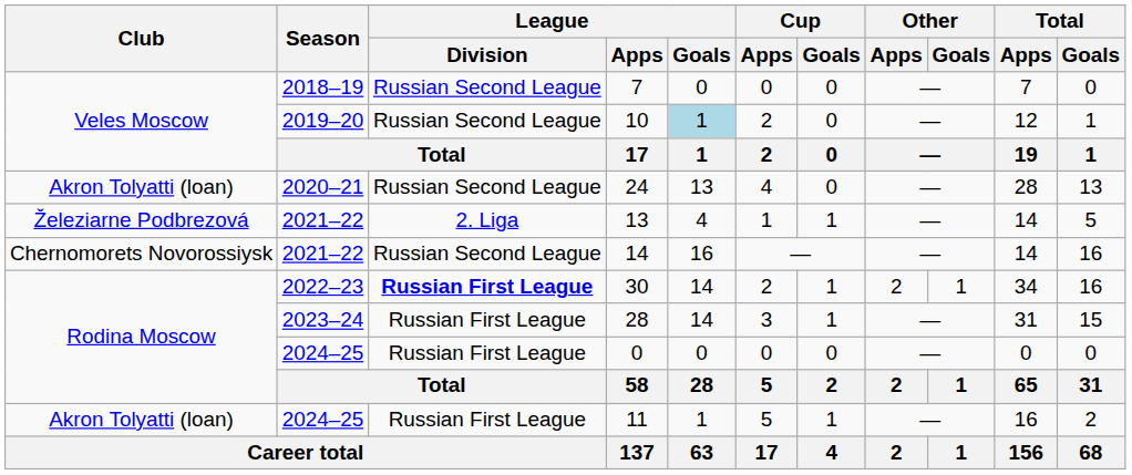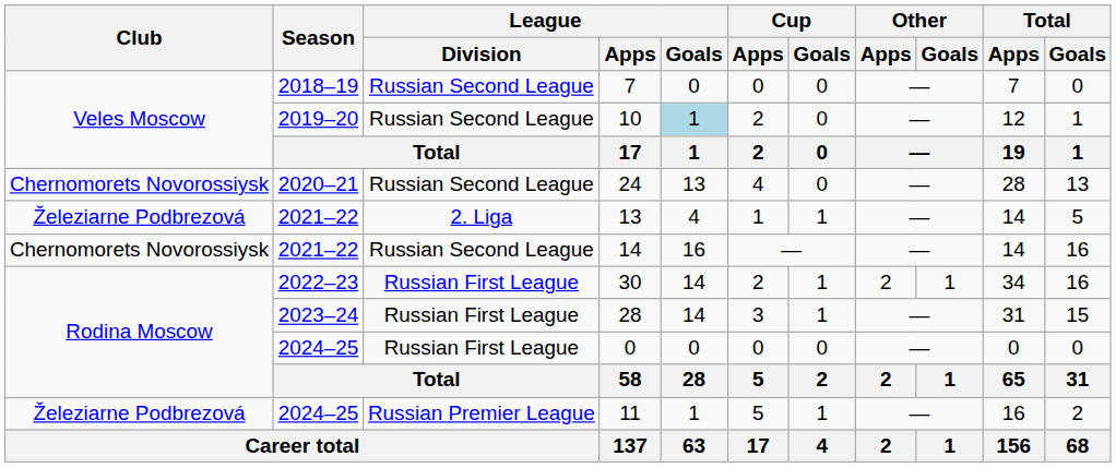 <table class="wikitable" style="text-align: center;">
 <tr>
 <th rowspan="2">Club</th>
 <th rowspan="2">Season</th>
 <th colspan="3">League</th>
 <th colspan="2">Cup</th>
 <th colspan="2">Other</th>
 <th colspan="2">Total</th>
 </tr>
 <tr>
 <th>Division</th>
 <th>Apps</th>
 <th>Goals</th>
 <th>Apps</th>
 <th>Goals</th>
 <th>Apps</th>
 <th>Goals</th>
 <th>Apps</th>
 <th>Goals</th>
 </tr>
 <tr>
 <td rowspan="3"><a href='#'>Veles Moscow</a></td>
 <td><a href='#'>2018–19</a></td>
 <td><a href='#'>Russian Second League</a></td>
 <td>7</td>
 <td>0</td>
 <td>0</td>
 <td>0</td>
 <td colspan="2">—</td>
 <td>7</td>
 <td>0</td>
 </tr>
 <tr>
 <td><a href='#'>2019–20</a></td>
 <td>Russian Second League</td>
 <td>10</td>
 <td style="background: lightblue;">1</td>
 <td>2</td>
 <td>0</td>
 <td colspan="2">—</td>
 <td>12</td>
 <td>1</td>
 </tr>
 <tr>
 <th colspan="2">Total</th>
 <th>17</th>
 <th>1</th>
 <th>2</th>
 <th>0</th>
 <th colspan="2">—</th>
 <th>19</th>
 <th>1</th>
 </tr>
 <tr>
-<td><a href='#'>Akron Tolyatti</a> (loan)</td>
+<td><a href='#'>Chernomorets Novorossiysk</a></td>
 <td><a href='#'>2020–21</a></td>
 <td>Russian Second League</td>
 <td>24</td>
 <td>13</td>
 <td>4</td>
 <td>0</td>
 <td colspan="2">—</td>
 <td>28</td>
 <td>13</td>
 </tr>
 <tr>
 <td><a href='#'>Železiarne Podbrezová</a></td>
 <td><a href='#'>2021–22</a></td>
 <td><a href='#'>2. Liga</a></td>
 <td>13</td>
 <td>4</td>
 <td>1</td>
 <td>1</td>
 <td colspan="2">—</td>
 <td>14</td>
 <td>5</td>
 </tr>
 <tr>
 <td>Chernomorets Novorossiysk</td>
 <td><a href='#'>2021–22</a></td>
 <td>Russian Second League</td>
 <td>14</td>
 <td>16</td>
 <td colspan="2">—</td>
 <td colspan="2">—</td>
 <td>14</td>
 <td>16</td>
 </tr>
 <tr>
 <td rowspan="4"><a href='#'>Rodina Moscow</a></td>
 <td><a href='#'>2022–23</a></td>
-<td><strong><a href='#'>Russian First League</a></strong></td>
+<td><a href='#'>Russian First League</a></td>
 <td>30</td>
 <td>14</td>
 <td>2</td>
 <td>1</td>
 <td>2</td>
 <td>1</td>
 <td>34</td>
 <td>16</td>
 </tr>
 <tr>
 <td><a href='#'>2023–24</a></td>
 <td>Russian First League</td>
 <td>28</td>
 <td>14</td>
 <td>3</td>
 <td>1</td>
 <td colspan="2">—</td>
 <td>31</td>
 <td>15</td>
 </tr>
 <tr>
 <td><a href='#'>2024–25</a></td>
 <td>Russian First League</td>
 <td>0</td>
 <td>0</td>
 <td>0</td>
 <td>0</td>
 <td colspan="2">—</td>
 <td>0</td>
 <td>0</td>
 </tr>
 <tr>
 <th colspan="2">Total</th>
 <th>58</th>
 <th>28</th>
 <th>5</th>
 <th>2</th>
 <th>2</th>
 <th>1</th>
 <th>65</th>
 <th>31</th>
 </tr>
 <tr>
-<td><a href='#'>Akron Tolyatti</a> (loan)</td>
+<td><a href='#'>Železiarne Podbrezová</a></td>
 <td><a href='#'>2024–25</a></td>
-<td>Russian First League</td>
+<td><a href='#'>Russian Premier League</a></td>
 <td>11</td>
 <td>1</td>
 <td>5</td>
 <td>1</td>
 <td colspan="2">—</td>
 <td>16</td>
 <td>2</td>
 </tr>
 <tr>
 <th colspan="3">Career total</th>
 <th>137</th>
 <th>63</th>
 <th>17</th>
 <th>4</th>
 <th>2</th>
 <th>1</th>
 <th>156</th>
 <th>68</th>
 </tr>
 </table>
